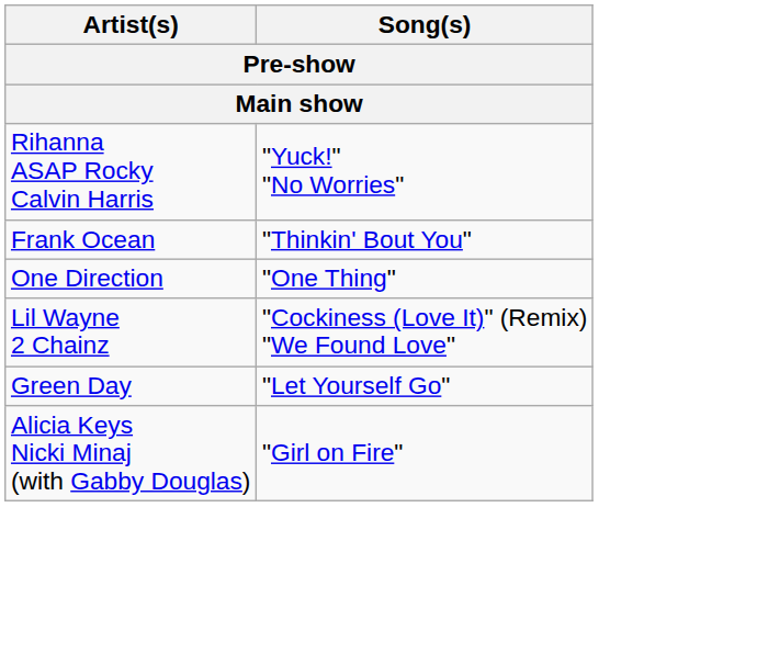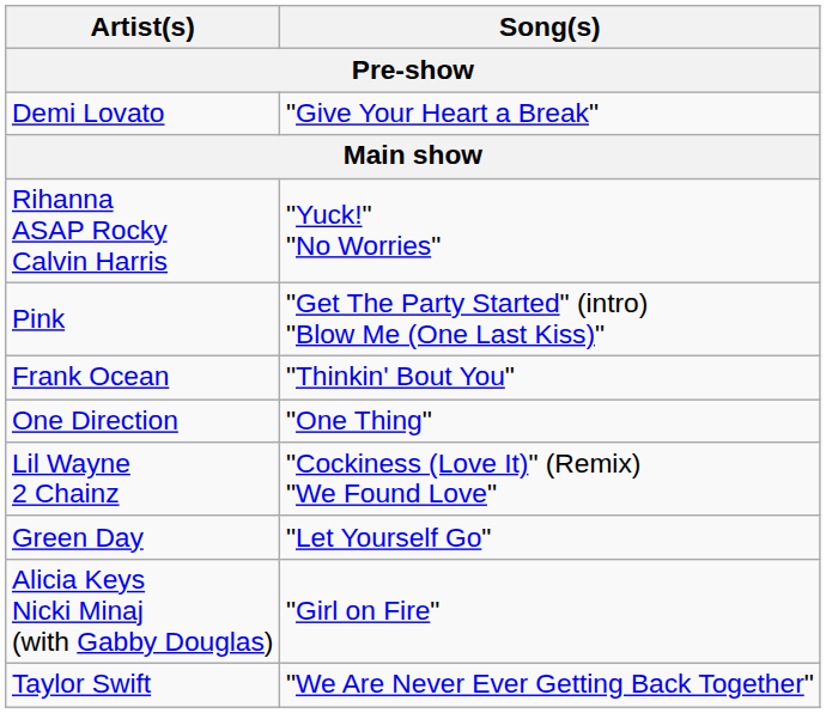 <table class="wikitable">
 <tr>
 <th>Artist(s)</th>
 <th>Song(s)</th>
 </tr>
 <tr>
 <th colspan=2>Pre-show</th>
 </tr>
 <tr>
+<td><a href='#'>Demi Lovato</a></td>
+<td>"<a href='#'>Give Your Heart a Break</a>"</td>
+</tr>
+<tr>
 <th colspan=2>Main show</th>
 </tr>
 <tr>
 <td><a href='#'>Rihanna</a><br><a href='#'>ASAP Rocky</a><br><a href='#'>Calvin Harris</a></td>
 <td>"<a href='#'>Yuck!</a>"<br>"<a href='#'>No Worries</a>"</td>
+</tr>
+<tr>
+<td><a href='#'>Pink</a></td>
+<td>"<a href='#'>Get The Party Started</a>" (intro)<br>"<a href='#'>Blow Me (One Last Kiss)</a>"</td>
 </tr>
 <tr>
 <td><a href='#'>Frank Ocean</a></td>
 <td>"<a href='#'>Thinkin' Bout You</a>"</td>
 </tr>
 <tr>
 <td><a href='#'>One Direction</a></td>
 <td>"<a href='#'>One Thing</a>"</td>
 </tr>
 <tr>
 <td><a href='#'>Lil Wayne</a><br><a href='#'>2 Chainz</a></td>
 <td>"<a href='#'>Cockiness (Love It)</a>" (Remix)<br>"<a href='#'>We Found Love</a>"</td>
 </tr>
 <tr>
 <td><a href='#'>Green Day</a></td>
 <td>"<a href='#'>Let Yourself Go</a>"</td>
 </tr>
 <tr>
 <td><a href='#'>Alicia Keys</a><br><a href='#'>Nicki Minaj</a><br>(with <a href='#'>Gabby Douglas</a>)</td>
 <td>"<a href='#'>Girl on Fire</a>"</td>
 </tr>
+<tr>
+<td><a href='#'>Taylor Swift</a></td>
+<td>"<a href='#'>We Are Never Ever Getting Back Together</a>"</td>
+</tr>
 </table>
